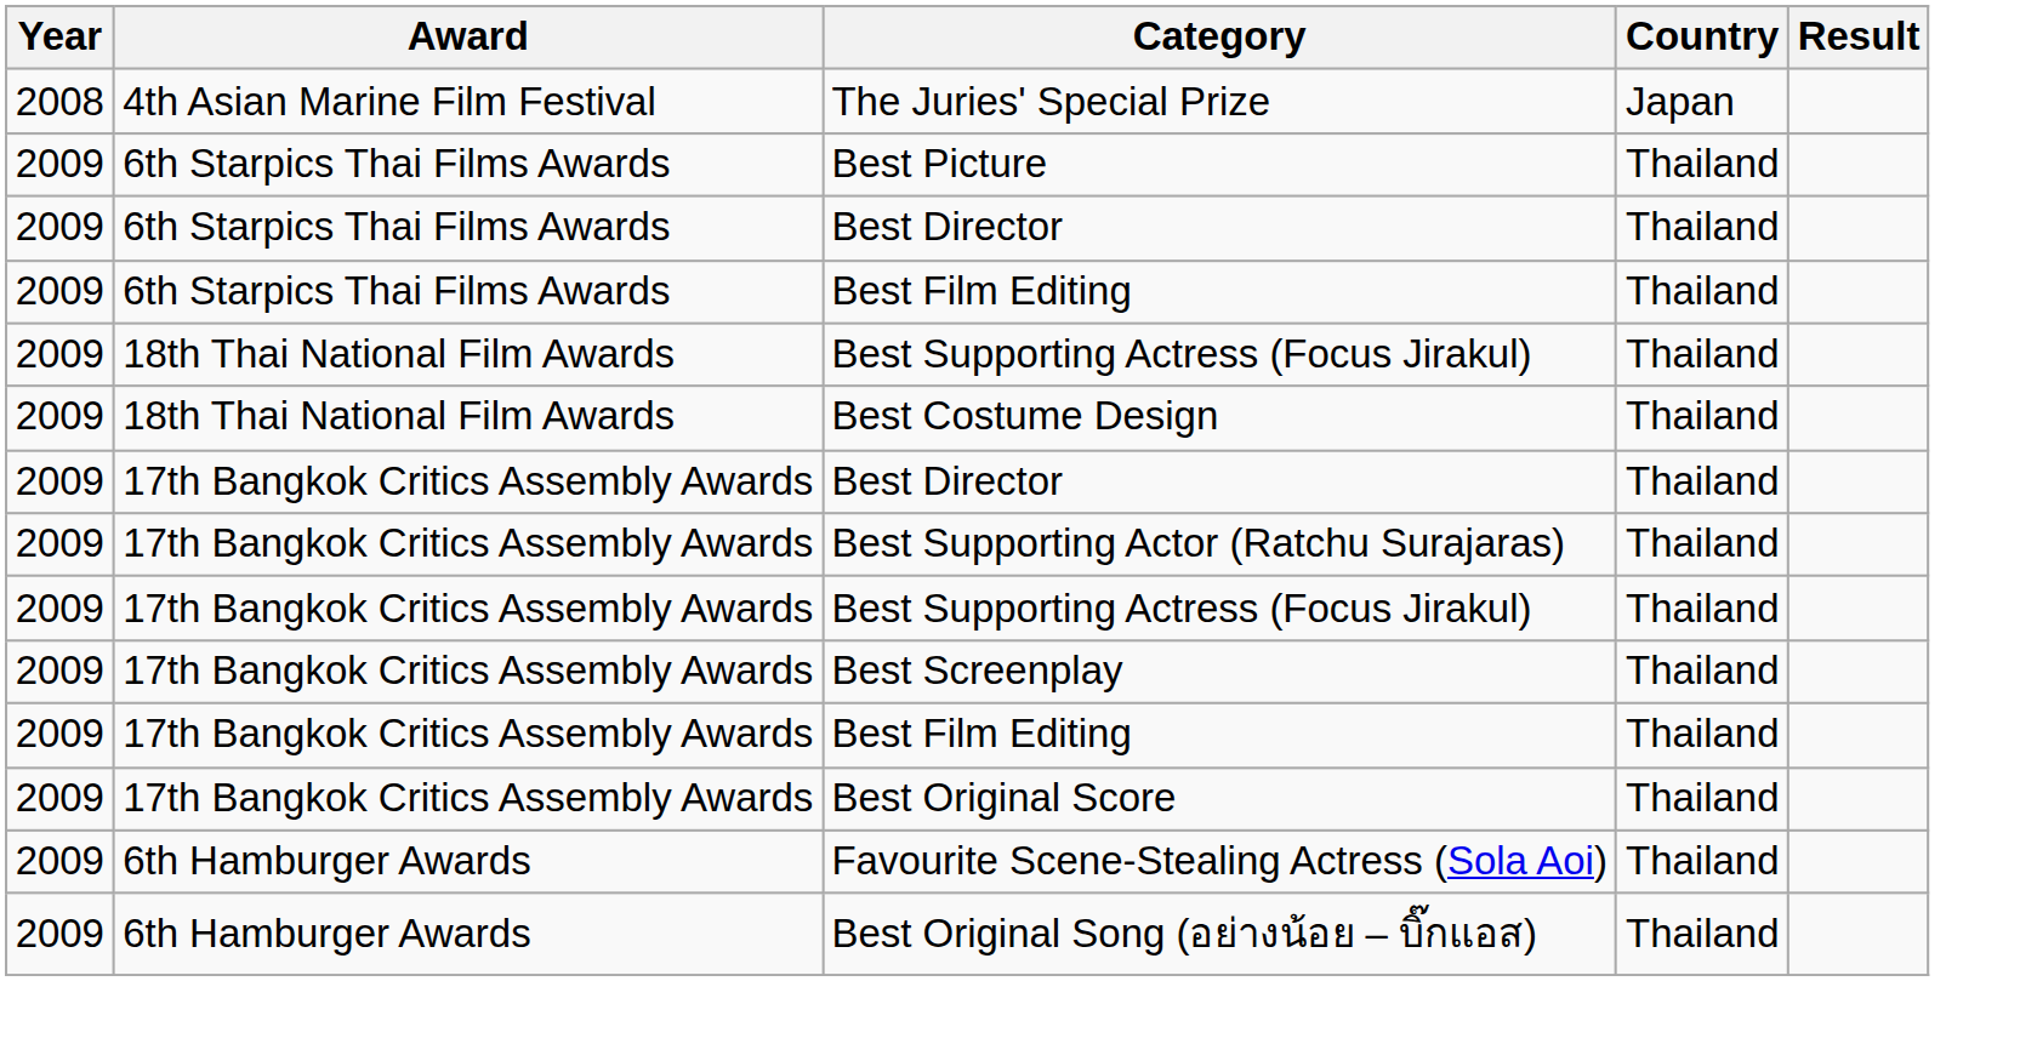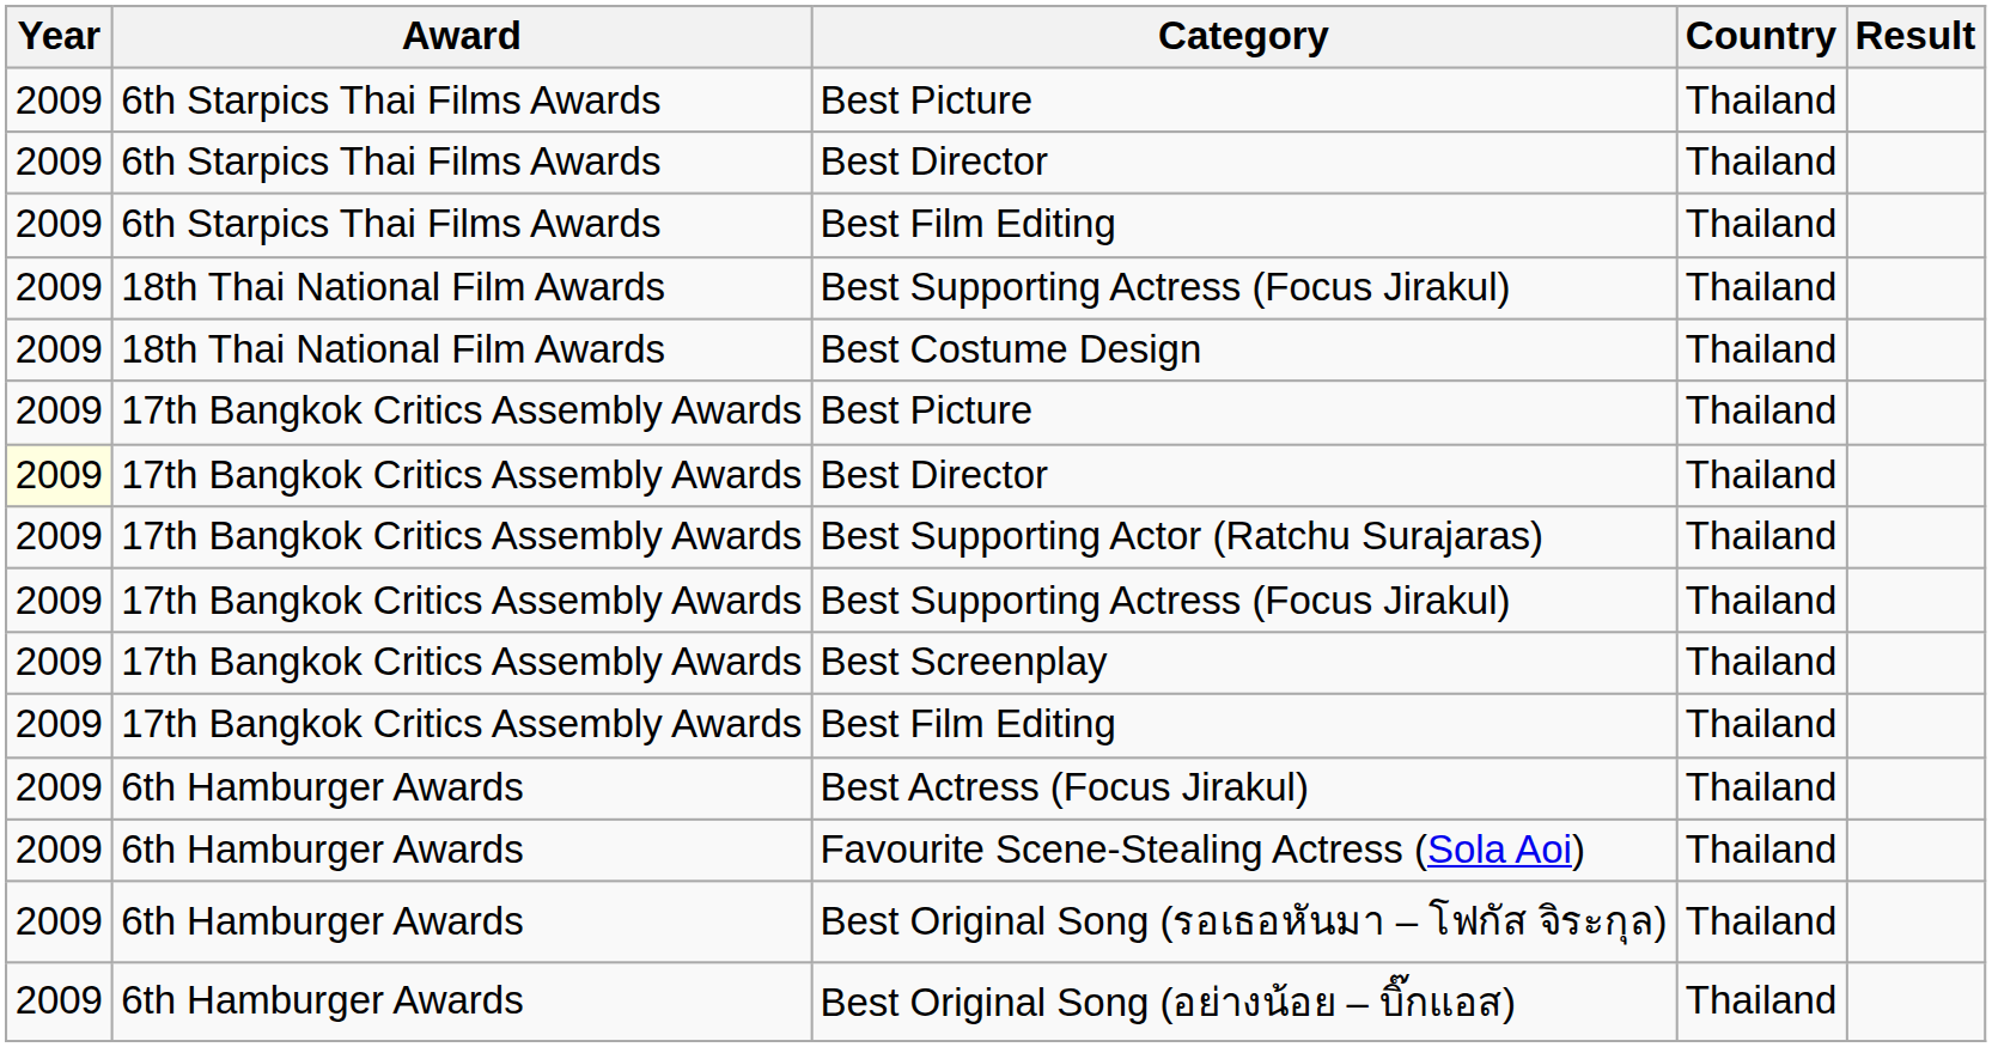 <table class="wikitable">
 <tr>
 <th>Year</th>
 <th>Award</th>
 <th>Category</th>
 <th>Country</th>
 <th>Result</th>
-</tr>
-<tr>
-<td>2008</td>
-<td>4th Asian Marine Film Festival</td>
-<td>The Juries' Special Prize</td>
-<td>Japan</td>
-<td></td>
 </tr>
 <tr>
 <td>2009</td>
 <td>6th Starpics Thai Films Awards</td>
 <td>Best Picture</td>
 <td>Thailand</td>
 <td></td>
 </tr>
 <tr>
 <td>2009</td>
 <td>6th Starpics Thai Films Awards</td>
 <td>Best Director</td>
 <td>Thailand</td>
 <td></td>
 </tr>
 <tr>
 <td>2009</td>
 <td>6th Starpics Thai Films Awards</td>
 <td>Best Film Editing</td>
 <td>Thailand</td>
 <td></td>
 </tr>
 <tr>
 <td>2009</td>
 <td>18th Thai National Film Awards</td>
 <td>Best Supporting Actress (Focus Jirakul)</td>
 <td>Thailand</td>
 <td></td>
 </tr>
 <tr>
 <td>2009</td>
 <td>18th Thai National Film Awards</td>
 <td>Best Costume Design</td>
 <td>Thailand</td>
 <td></td>
 </tr>
 <tr>
 <td>2009</td>
 <td>17th Bangkok Critics Assembly Awards</td>
+<td>Best Picture</td>
+<td>Thailand</td>
+<td></td>
+</tr>
+<tr>
+<td style="background: lightyellow;">2009</td>
+<td>17th Bangkok Critics Assembly Awards</td>
 <td>Best Director</td>
 <td>Thailand</td>
 <td></td>
 </tr>
 <tr>
 <td>2009</td>
 <td>17th Bangkok Critics Assembly Awards</td>
 <td>Best Supporting Actor (Ratchu Surajaras)</td>
 <td>Thailand</td>
 <td></td>
 </tr>
 <tr>
 <td>2009</td>
 <td>17th Bangkok Critics Assembly Awards</td>
 <td>Best Supporting Actress (Focus Jirakul)</td>
 <td>Thailand</td>
 <td></td>
 </tr>
 <tr>
 <td>2009</td>
 <td>17th Bangkok Critics Assembly Awards</td>
 <td>Best Screenplay</td>
 <td>Thailand</td>
 <td></td>
 </tr>
 <tr>
 <td>2009</td>
 <td>17th Bangkok Critics Assembly Awards</td>
 <td>Best Film Editing</td>
 <td>Thailand</td>
 <td></td>
 </tr>
 <tr>
 <td>2009</td>
-<td>17th Bangkok Critics Assembly Awards</td>
-<td>Best Original Score</td>
+<td>6th Hamburger Awards</td>
+<td>Best Actress (Focus Jirakul)</td>
 <td>Thailand</td>
 <td></td>
 </tr>
 <tr>
 <td>2009</td>
 <td>6th Hamburger Awards</td>
 <td>Favourite Scene-Stealing Actress (<a href='#'>Sola Aoi</a>)</td>
 <td>Thailand</td>
 <td></td>
 </tr>
 <tr>
 <td>2009</td>
 <td>6th Hamburger Awards</td>
+<td>Best Original Song (รอเธอหันมา – โฟกัส จิระกุล)</td>
+<td>Thailand</td>
+<td></td>
+</tr>
+<tr>
+<td>2009</td>
+<td>6th Hamburger Awards</td>
 <td>Best Original Song (อย่างน้อย – บิ๊กแอส)</td>
 <td>Thailand</td>
 <td></td>
 </tr>
 <tr>
 </tr>
 </table>
